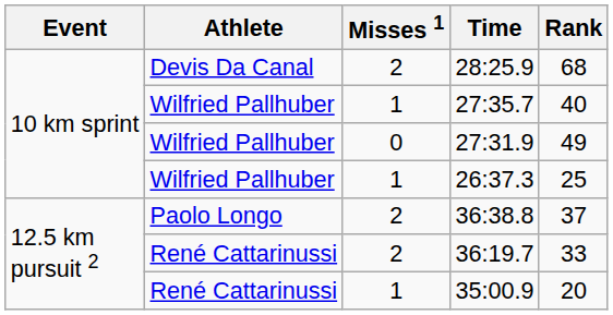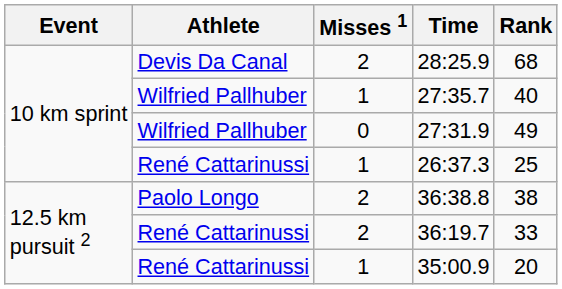 <table class="wikitable" style="font-size:90%">
 <tr>
 <th>Event</th>
 <th>Athlete</th>
 <th>Misses <sup>1</sup></th>
 <th>Time</th>
 <th>Rank</th>
 </tr>
 <tr>
 <td rowspan="4">10 km sprint</td>
 <td><a href='#'>Devis Da Canal</a></td>
 <td align="center">2</td>
 <td align="center">28:25.9</td>
 <td align="center">68</td>
 </tr>
 <tr>
 <td><a href='#'>Wilfried Pallhuber</a></td>
 <td align="center">1</td>
 <td align="center">27:35.7</td>
 <td align="center">40</td>
 </tr>
 <tr>
 <td><a href='#'>Wilfried Pallhuber</a></td>
 <td align="center">0</td>
 <td align="center">27:31.9</td>
 <td align="center">49</td>
 </tr>
 <tr>
-<td><a href='#'>Wilfried Pallhuber</a></td>
+<td><a href='#'>René Cattarinussi</a></td>
 <td align="center">1</td>
 <td align="center">26:37.3</td>
 <td align="center">25</td>
 </tr>
 <tr>
 <td rowspan="3">12.5 km <br> pursuit <sup>2</sup></td>
 <td><a href='#'>Paolo Longo</a></td>
 <td align="center">2</td>
 <td align="center">36:38.8</td>
-<td align="center">37</td>
+<td align="center">38</td>
 </tr>
 <tr>
 <td><a href='#'>René Cattarinussi</a></td>
 <td align="center">2</td>
 <td align="center">36:19.7</td>
 <td align="center">33</td>
 </tr>
 <tr>
 <td><a href='#'>René Cattarinussi</a></td>
 <td align="center">1</td>
 <td align="center">35:00.9</td>
 <td align="center">20</td>
 </tr>
 </table>
